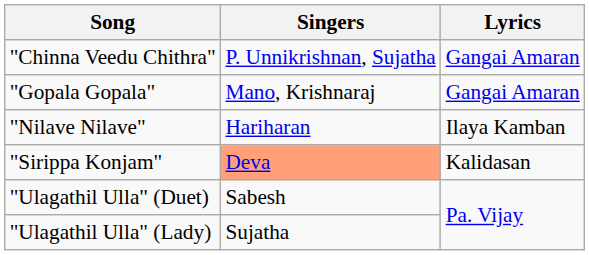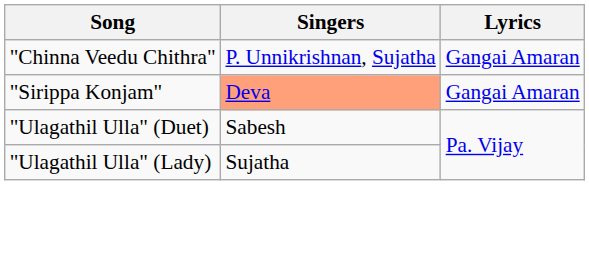 <table class="wikitable" style="font-size:95%;">
 <tr>
 <th>Song</th>
 <th>Singers</th>
 <th>Lyrics</th>
 </tr>
 <tr>
 <td>"Chinna Veedu Chithra"</td>
 <td><a href='#'>P. Unnikrishnan</a>, <a href='#'>Sujatha</a></td>
 <td><a href='#'>Gangai Amaran</a></td>
 </tr>
 <tr>
-<td>"Gopala Gopala"</td>
-<td><a href='#'>Mano</a>, Krishnaraj</td>
-<td><a href='#'>Gangai Amaran</a></td>
-</tr>
-<tr>
-<td>"Nilave Nilave"</td>
-<td><a href='#'>Hariharan</a></td>
-<td>Ilaya Kamban</td>
-</tr>
-<tr>
 <td>"Sirippa Konjam"</td>
 <td style="background: lightsalmon;"><a href='#'>Deva</a></td>
-<td>Kalidasan</td>
+<td><a href='#'>Gangai Amaran</a></td>
 </tr>
 <tr>
 <td>"Ulagathil Ulla" (Duet)</td>
 <td>Sabesh</td>
 <td rowspan=2><a href='#'>Pa. Vijay</a></td>
 </tr>
 <tr>
 <td>"Ulagathil Ulla" (Lady)</td>
 <td>Sujatha</td>
 </tr>
 </table>
